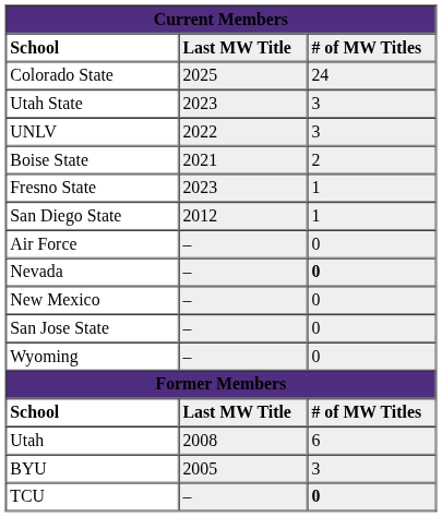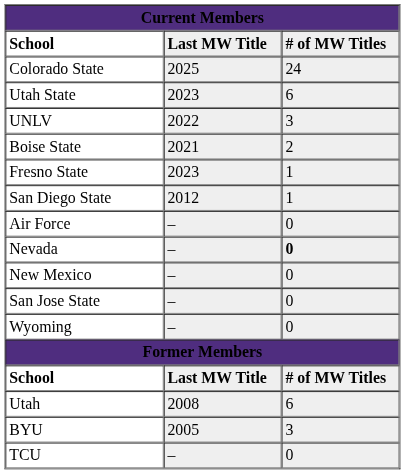 <table border="1" cellpadding="3" cellspacing="0" align="right" width="400px">
 <tr>
 <td colspan=4 align="center" bgcolor="#4F2D7F"><span><strong>Current Members</strong></span></td>
 </tr>
 <tr>
 <td style="background:#ffffff;" width="110"><strong>School</strong></td>
 <td style="background:#efefef;" width="80"><strong>Last MW Title</strong></td>
 <td style="background:#efefef;" width="80"><strong># of MW Titles</strong></td>
 </tr>
 <tr>
 <td bgcolor="#ffffff">Colorado State</td>
 <td bgcolor="#efefef">2025</td>
 <td bgcolor="#efefef">24</td>
 </tr>
 <tr>
 <td bgcolor="#ffffff">Utah State</td>
 <td bgcolor="#efefef">2023</td>
-<td bgcolor="#efefef">3</td>
+<td bgcolor="#efefef">6</td>
 </tr>
 <tr>
 <td bgcolor="#ffffff">UNLV</td>
 <td bgcolor="#efefef">2022</td>
 <td bgcolor="#efefef">3</td>
 </tr>
 <tr>
 <td bgcolor="#ffffff">Boise State</td>
 <td bgcolor="#efefef">2021</td>
 <td bgcolor="#efefef">2</td>
 </tr>
 <tr>
 <td bgcolor="#ffffff">Fresno State</td>
 <td bgcolor="#efefef">2023</td>
 <td bgcolor="#efefef">1</td>
 </tr>
 <tr>
 <td bgcolor="#ffffff">San Diego State</td>
 <td bgcolor="#efefef">2012</td>
 <td bgcolor="#efefef">1</td>
 </tr>
 <tr>
 <td bgcolor="#ffffff">Air Force</td>
 <td bgcolor="#efefef">–</td>
 <td bgcolor="#efefef">0</td>
 </tr>
 <tr>
 <td bgcolor="#ffffff">Nevada</td>
 <td bgcolor="#efefef">–</td>
 <td bgcolor="#efefef"><strong>0</strong></td>
 </tr>
 <tr>
 <td bgcolor="#ffffff">New Mexico</td>
 <td bgcolor="#efefef">–</td>
 <td bgcolor="#efefef">0</td>
 </tr>
 <tr>
 <td bgcolor="#ffffff">San Jose State</td>
 <td bgcolor="#efefef">–</td>
 <td bgcolor="#efefef">0</td>
 </tr>
 <tr>
 <td bgcolor="#ffffff">Wyoming</td>
 <td bgcolor="#efefef">–</td>
 <td bgcolor="#efefef">0</td>
 </tr>
 <tr>
 <td colspan=4 align="center" bgcolor="#4F2D7F"><span><strong>Former Members</strong></span></td>
 </tr>
 <tr>
 <td style="background:#ffffff;" width="110"><strong>School</strong></td>
 <td style="background:#efefef;" width="80"><strong>Last MW Title</strong></td>
 <td style="background:#efefef;" width="80"><strong># of MW Titles</strong></td>
 </tr>
 <tr>
 <td bgcolor="#ffffff">Utah</td>
 <td bgcolor="#efefef">2008</td>
 <td bgcolor="#efefef">6</td>
 </tr>
 <tr>
 <td bgcolor="#ffffff">BYU</td>
 <td bgcolor="#efefef">2005</td>
 <td bgcolor="#efefef">3</td>
 </tr>
 <tr>
 <td bgcolor="#ffffff">TCU</td>
 <td bgcolor="#efefef">–</td>
-<td bgcolor="#efefef"><strong>0</strong></td>
+<td bgcolor="#efefef">0</td>
 </tr>
 </table>
